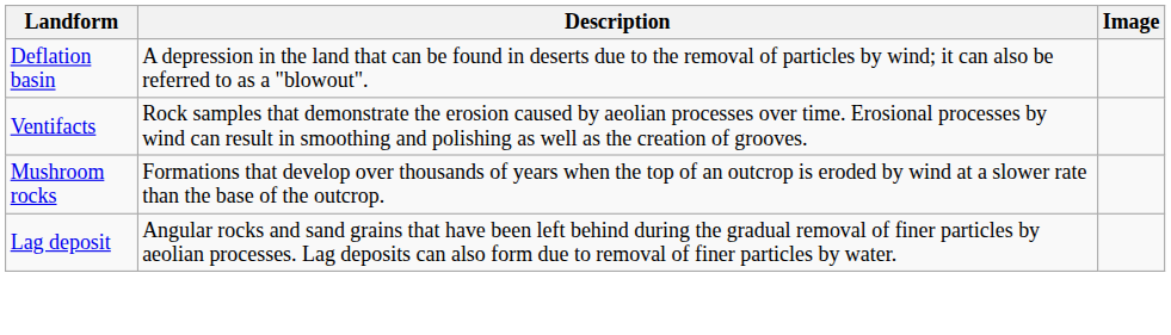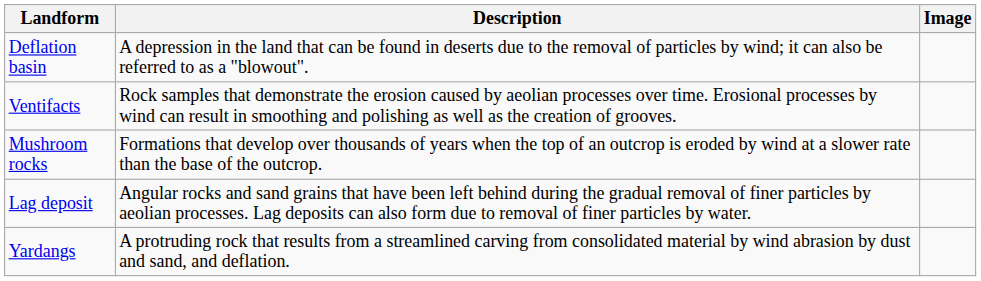 <table class="wikitable">
 <tr>
 <th>Landform</th>
 <th>Description</th>
 <th>Image</th>
 </tr>
 <tr>
 <td><a href='#'>Deflation basin</a></td>
 <td>A depression in the land that can be found in deserts due to the removal of particles by wind; it can also be referred to as a "blowout".</td>
 <td></td>
 </tr>
 <tr>
 <td><a href='#'>Ventifacts</a></td>
 <td>Rock samples that demonstrate the erosion caused by aeolian processes over time. Erosional processes by wind can result in smoothing and polishing as well as the creation of grooves.</td>
 <td></td>
 </tr>
 <tr>
 <td><a href='#'>Mushroom rocks</a></td>
 <td>Formations that develop over thousands of years when the top of an outcrop is eroded by wind at a slower rate than the base of the outcrop.</td>
 <td></td>
 </tr>
 <tr>
 <td><a href='#'>Lag deposit</a></td>
 <td>Angular rocks and sand grains that have been left behind during the gradual removal of finer particles by aeolian processes. Lag deposits can also form due to removal of finer particles by water.</td>
 <td></td>
 </tr>
+<tr>
+<td><a href='#'>Yardangs</a></td>
+<td>A protruding rock that results from a streamlined carving from consolidated material by wind abrasion by dust and sand, and deflation.</td>
+<td></td>
+</tr>
 </table>
